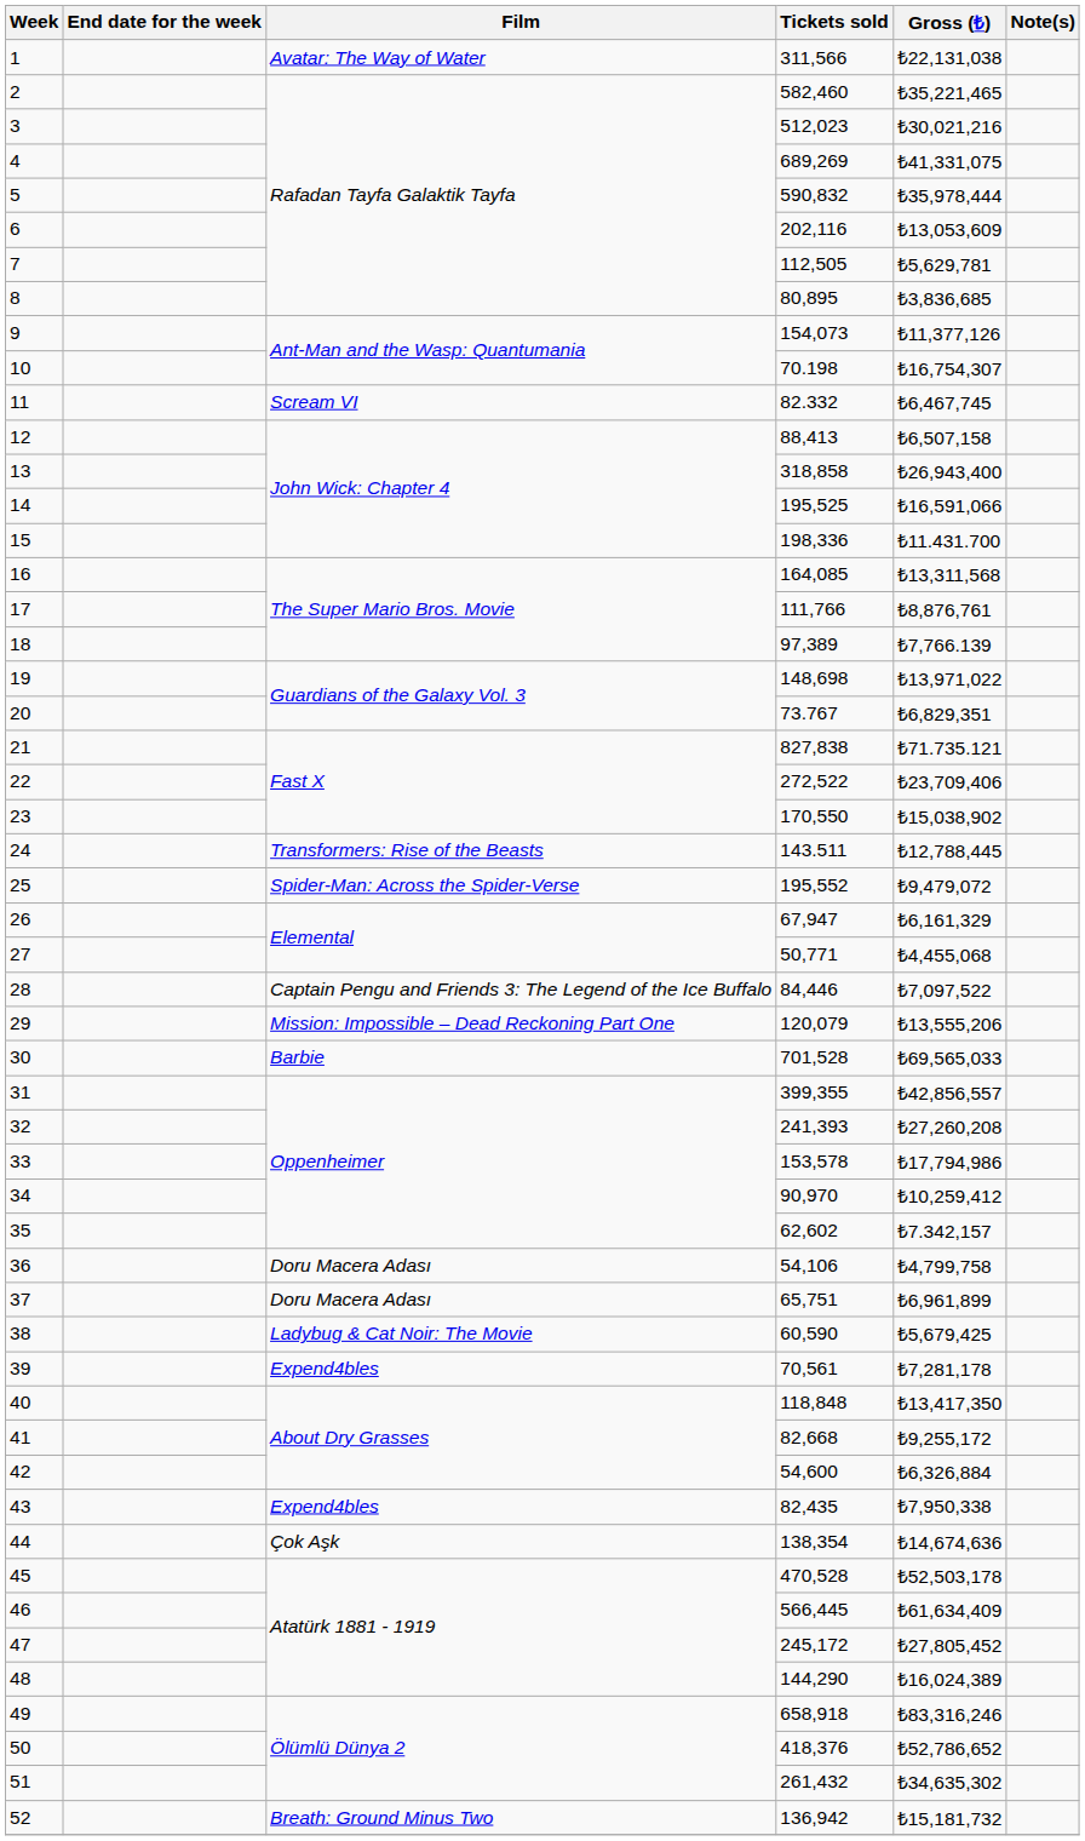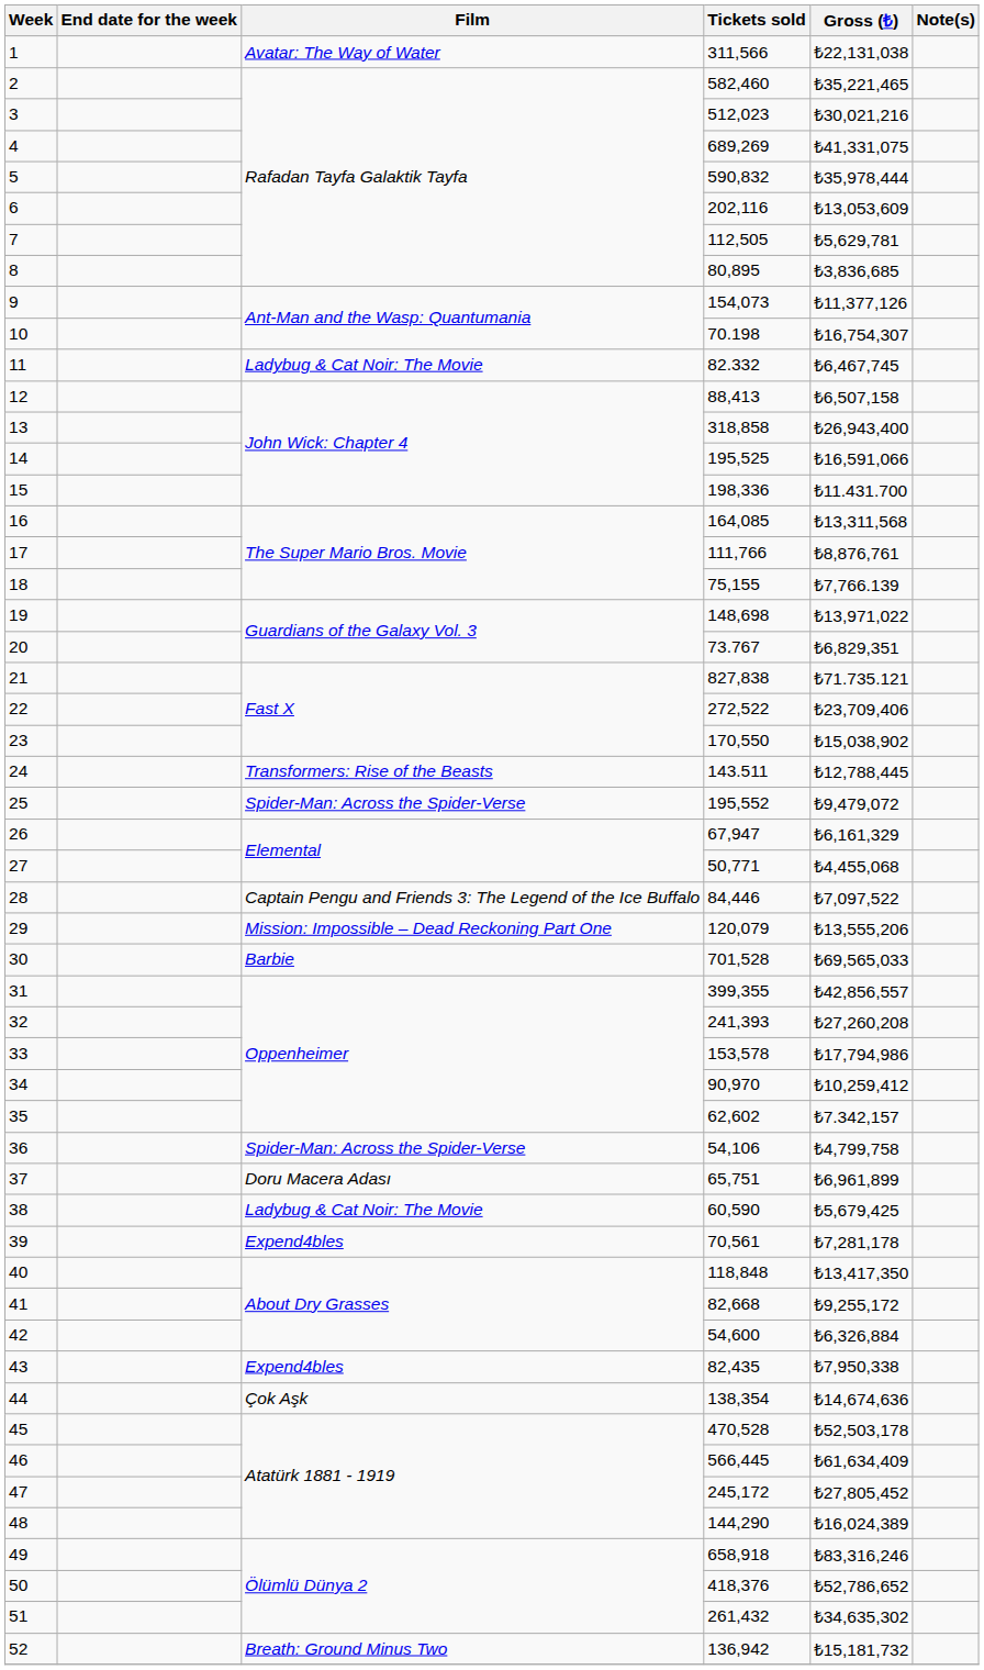 <table class="wikitable sortable">
 <tr>
 <th>Week</th>
 <th>End date for the week</th>
 <th>Film</th>
 <th>Tickets sold</th>
 <th>Gross (<a href='#'>₺</a>)</th>
 <th>Note(s)</th>
 </tr>
 <tr>
 <td>1</td>
 <td></td>
 <td><em><a href='#'>Avatar: The Way of Water</a></em></td>
 <td>311,566</td>
 <td>₺22,131,038</td>
 <td></td>
 </tr>
 <tr>
 <td>2</td>
 <td></td>
 <td rowspan=7><em>Rafadan Tayfa Galaktik Tayfa</em></td>
 <td>582,460</td>
 <td>₺35,221,465</td>
 <td></td>
 </tr>
 <tr>
 <td>3</td>
 <td></td>
 <td>512,023</td>
 <td>₺30,021,216</td>
 <td></td>
 </tr>
 <tr>
 <td>4</td>
 <td></td>
 <td>689,269</td>
 <td>₺41,331,075</td>
 <td></td>
 </tr>
 <tr>
 <td>5</td>
 <td></td>
 <td>590,832</td>
 <td>₺35,978,444</td>
 <td></td>
 </tr>
 <tr>
 <td>6</td>
 <td></td>
 <td>202,116</td>
 <td>₺13,053,609</td>
 <td></td>
 </tr>
 <tr>
 <td>7</td>
 <td></td>
 <td>112,505</td>
 <td>₺5,629,781</td>
 <td></td>
 </tr>
 <tr>
 <td>8</td>
 <td></td>
 <td>80,895</td>
 <td>₺3,836,685</td>
 <td></td>
 </tr>
 <tr>
 <td>9</td>
 <td></td>
 <td rowspan=2><em><a href='#'>Ant-Man and the Wasp: Quantumania</a></em></td>
 <td>154,073</td>
 <td>₺11,377,126</td>
 <td></td>
 </tr>
 <tr>
 <td>10</td>
 <td></td>
 <td>70.198</td>
 <td>₺16,754,307</td>
 <td></td>
 </tr>
 <tr>
 <td>11</td>
 <td></td>
-<td rowspan=1><em><a href='#'>Scream VI</a></em></td>
+<td><em><a href='#'>Ladybug & Cat Noir: The Movie</a></em></td>
 <td>82.332</td>
 <td>₺6,467,745</td>
 <td></td>
 </tr>
 <tr>
 <td>12</td>
 <td></td>
 <td rowspan=4><em><a href='#'>John Wick: Chapter 4</a></em></td>
 <td>88,413</td>
 <td>₺6,507,158</td>
 <td></td>
 </tr>
 <tr>
 <td>13</td>
 <td></td>
 <td>318,858</td>
 <td>₺26,943,400</td>
 <td></td>
 </tr>
 <tr>
 <td>14</td>
 <td></td>
 <td>195,525</td>
 <td>₺16,591,066</td>
 <td></td>
 </tr>
 <tr>
 <td>15</td>
 <td></td>
 <td>198,336</td>
 <td>₺11.431.700</td>
 <td></td>
 </tr>
 <tr>
 <td>16</td>
 <td></td>
 <td rowspan=3><em><a href='#'>The Super Mario Bros. Movie</a></em></td>
 <td>164,085</td>
 <td>₺13,311,568</td>
 <td></td>
 </tr>
 <tr>
 <td>17</td>
 <td></td>
 <td>111,766</td>
 <td>₺8,876,761</td>
 <td></td>
 </tr>
 <tr>
 <td>18</td>
 <td></td>
-<td>97,389</td>
+<td>75,155</td>
 <td>₺7,766.139</td>
 <td></td>
 </tr>
 <tr>
 <td>19</td>
 <td></td>
 <td rowspan=2><em><a href='#'>Guardians of the Galaxy Vol. 3</a></em></td>
 <td>148,698</td>
 <td>₺13,971,022</td>
 <td></td>
 </tr>
 <tr>
 <td>20</td>
 <td></td>
 <td>73.767</td>
 <td>₺6,829,351</td>
 <td></td>
 </tr>
 <tr>
 <td>21</td>
 <td></td>
 <td rowspan=3><em><a href='#'>Fast X </a></em></td>
 <td>827,838</td>
 <td>₺71.735.121</td>
 <td></td>
 </tr>
 <tr>
 <td>22</td>
 <td></td>
 <td>272,522</td>
 <td>₺23,709,406</td>
 <td></td>
 </tr>
 <tr>
 <td>23</td>
 <td></td>
 <td>170,550</td>
 <td>₺15,038,902</td>
 <td></td>
 </tr>
 <tr>
 <td>24</td>
 <td></td>
 <td><em><a href='#'>Transformers: Rise of the Beasts</a></em></td>
 <td>143.511</td>
 <td>₺12,788,445</td>
 <td></td>
 </tr>
 <tr>
 <td>25</td>
 <td></td>
 <td><em><a href='#'>Spider-Man: Across the Spider-Verse</a></em></td>
 <td>195,552</td>
 <td>₺9,479,072</td>
 <td></td>
 </tr>
 <tr>
 <td>26</td>
 <td></td>
 <td rowspan=2><em><a href='#'>Elemental</a></em></td>
 <td>67,947</td>
 <td>₺6,161,329</td>
 <td></td>
 </tr>
 <tr>
 <td>27</td>
 <td></td>
 <td>50,771</td>
 <td>₺4,455,068</td>
 <td></td>
 </tr>
 <tr>
 <td>28</td>
 <td></td>
 <td><em>Captain Pengu and Friends 3: The Legend of the Ice Buffalo</em></td>
 <td>84,446</td>
 <td>₺7,097,522</td>
 <td></td>
 </tr>
 <tr>
 <td>29</td>
 <td></td>
 <td><em><a href='#'>Mission: Impossible – Dead Reckoning Part One</a></em></td>
 <td>120,079</td>
 <td>₺13,555,206</td>
 <td></td>
 </tr>
 <tr>
 <td>30</td>
 <td></td>
 <td><em><a href='#'>Barbie</a></em></td>
 <td>701,528</td>
 <td>₺69,565,033</td>
 <td></td>
 </tr>
 <tr>
 <td>31</td>
 <td></td>
 <td rowspan=5><em><a href='#'>Oppenheimer</a></em></td>
 <td>399,355</td>
 <td>₺42,856,557</td>
 <td></td>
 </tr>
 <tr>
 <td>32</td>
 <td></td>
 <td>241,393</td>
 <td>₺27,260,208</td>
 <td></td>
 </tr>
 <tr>
 <td>33</td>
 <td></td>
 <td>153,578</td>
 <td>₺17,794,986</td>
 <td></td>
 </tr>
 <tr>
 <td>34</td>
 <td></td>
 <td>90,970</td>
 <td>₺10,259,412</td>
 <td></td>
 </tr>
 <tr>
 <td>35</td>
 <td></td>
 <td>62,602</td>
 <td>₺7.342,157</td>
 <td></td>
 </tr>
 <tr>
 <td>36</td>
 <td></td>
-<td><em>Doru Macera Adası</em></td>
+<td><em><a href='#'>Spider-Man: Across the Spider-Verse</a></em></td>
 <td>54,106</td>
 <td>₺4,799,758</td>
 <td></td>
 </tr>
 <tr>
 <td>37</td>
 <td></td>
 <td><em>Doru Macera Adası</em></td>
 <td>65,751</td>
 <td>₺6,961,899</td>
 <td></td>
 </tr>
 <tr>
 <td>38</td>
 <td></td>
 <td><em><a href='#'>Ladybug & Cat Noir: The Movie</a></em></td>
 <td>60,590</td>
 <td>₺5,679,425</td>
 <td></td>
 </tr>
 <tr>
 <td>39</td>
 <td></td>
 <td><em><a href='#'>Expend4bles</a></em></td>
 <td>70,561</td>
 <td>₺7,281,178</td>
 <td></td>
 </tr>
 <tr>
 <td>40</td>
 <td></td>
 <td rowspan=3><em><a href='#'>About Dry Grasses</a></em></td>
 <td>118,848</td>
 <td>₺13,417,350</td>
 <td></td>
 </tr>
 <tr>
 <td>41</td>
 <td></td>
 <td>82,668</td>
 <td>₺9,255,172</td>
 <td></td>
 </tr>
 <tr>
 <td>42</td>
 <td></td>
 <td>54,600</td>
 <td>₺6,326,884</td>
 <td></td>
 </tr>
 <tr>
 <td>43</td>
 <td></td>
 <td><em><a href='#'>Expend4bles</a></em></td>
 <td>82,435</td>
 <td>₺7,950,338</td>
 <td></td>
 </tr>
 <tr>
 <td>44</td>
 <td></td>
 <td><em>Çok Aşk</em></td>
 <td>138,354</td>
 <td>₺14,674,636</td>
 <td></td>
 </tr>
 <tr>
 <td>45</td>
 <td></td>
 <td rowspan=4><em>Atatürk 1881 - 1919</em></td>
 <td>470,528</td>
 <td>₺52,503,178</td>
 <td></td>
 </tr>
 <tr>
 <td>46</td>
 <td></td>
 <td>566,445</td>
 <td>₺61,634,409</td>
 <td></td>
 </tr>
 <tr>
 <td>47</td>
 <td></td>
 <td>245,172</td>
 <td>₺27,805,452</td>
 <td></td>
 </tr>
 <tr>
 <td>48</td>
 <td></td>
 <td>144,290</td>
 <td>₺16,024,389</td>
 <td></td>
 </tr>
 <tr>
 <td>49</td>
 <td></td>
 <td rowspan=3><em><a href='#'>Ölümlü Dünya 2</a></em></td>
 <td>658,918</td>
 <td>₺83,316,246</td>
 <td></td>
 </tr>
 <tr>
 <td>50</td>
 <td></td>
 <td>418,376</td>
 <td>₺52,786,652</td>
 <td></td>
 </tr>
 <tr>
 <td>51</td>
 <td></td>
 <td>261,432</td>
 <td>₺34,635,302</td>
 <td></td>
 </tr>
 <tr>
 <td>52</td>
 <td></td>
 <td><em><a href='#'>Breath: Ground Minus Two</a></em></td>
 <td>136,942</td>
 <td>₺15,181,732</td>
 <td></td>
 </tr>
 <tr>
 </tr>
 </table>
